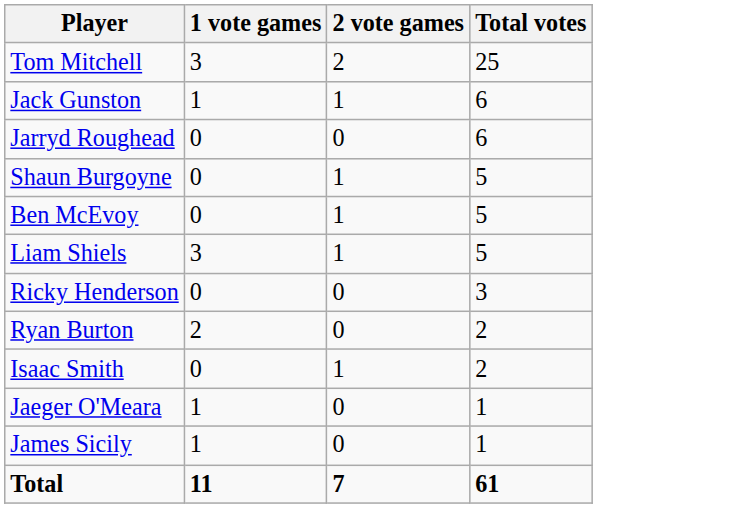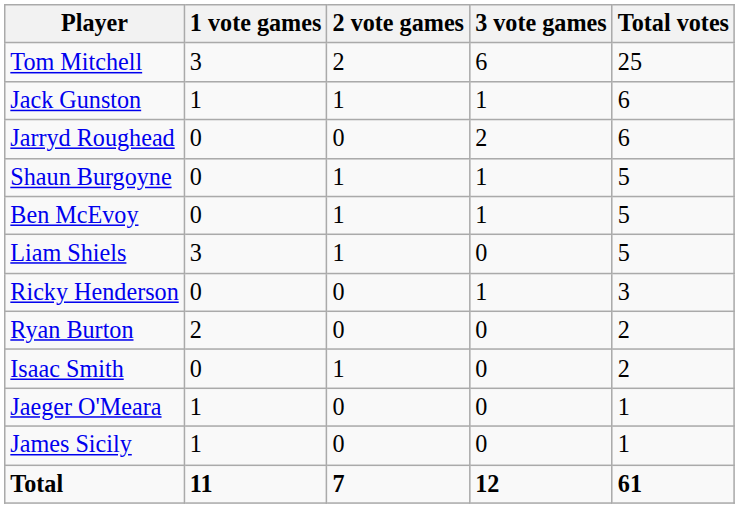 <table class="wikitable">
 <tr>
 <th>Player</th>
 <th>1 vote games</th>
 <th>2 vote games</th>
+<th>3 vote games</th>
 <th>Total votes</th>
 </tr>
 <tr>
 <td><a href='#'>Tom Mitchell</a></td>
 <td>3</td>
 <td>2</td>
+<td>6</td>
 <td>25</td>
 </tr>
 <tr>
 <td><a href='#'>Jack Gunston</a></td>
+<td>1</td>
 <td>1</td>
 <td>1</td>
 <td>6</td>
 </tr>
 <tr>
 <td><a href='#'>Jarryd Roughead</a></td>
 <td>0</td>
 <td>0</td>
+<td>2</td>
 <td>6</td>
 </tr>
 <tr>
 <td><a href='#'>Shaun Burgoyne</a></td>
 <td>0</td>
+<td>1</td>
 <td>1</td>
 <td>5</td>
 </tr>
 <tr>
 <td><a href='#'>Ben McEvoy</a></td>
 <td>0</td>
 <td>1</td>
+<td>1</td>
 <td>5</td>
 </tr>
 <tr>
 <td><a href='#'>Liam Shiels</a></td>
 <td>3</td>
 <td>1</td>
+<td>0</td>
 <td>5</td>
 </tr>
 <tr>
 <td><a href='#'>Ricky Henderson</a></td>
 <td>0</td>
 <td>0</td>
+<td>1</td>
 <td>3</td>
 </tr>
 <tr>
 <td><a href='#'>Ryan Burton</a></td>
 <td>2</td>
+<td>0</td>
 <td>0</td>
 <td>2</td>
 </tr>
 <tr>
 <td><a href='#'>Isaac Smith</a></td>
 <td>0</td>
 <td>1</td>
+<td>0</td>
 <td>2</td>
 </tr>
 <tr>
 <td><a href='#'>Jaeger O'Meara</a></td>
 <td>1</td>
+<td>0</td>
 <td>0</td>
 <td>1</td>
 </tr>
 <tr>
 <td><a href='#'>James Sicily</a></td>
 <td>1</td>
 <td>0</td>
+<td>0</td>
 <td>1</td>
 </tr>
 <tr>
 <td><strong>Total</strong></td>
 <td><strong>11</strong></td>
 <td><strong>7</strong></td>
+<td><strong>12</strong></td>
 <td><strong>61</strong></td>
 </tr>
 </table>
